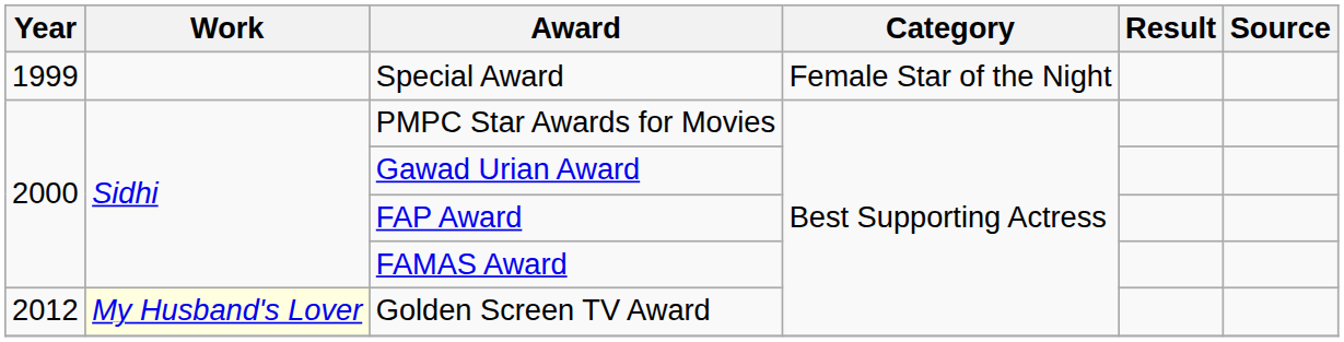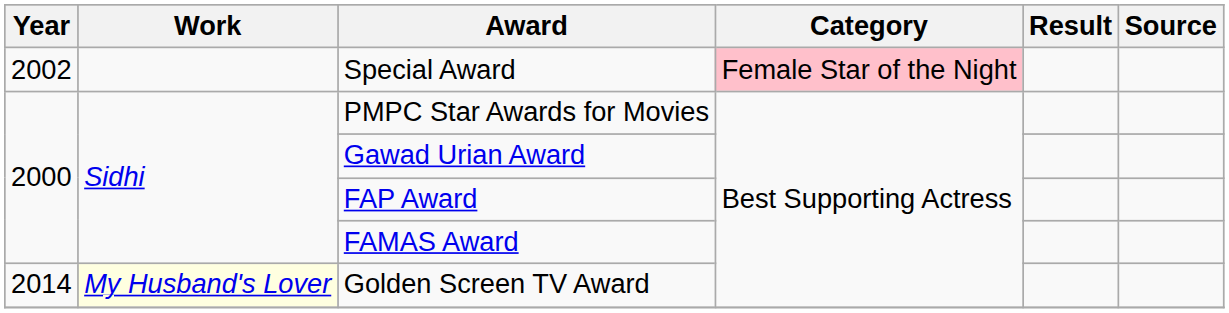 <table class="wikitable">
 <tr>
 <th>Year</th>
 <th>Work</th>
 <th>Award</th>
 <th>Category</th>
 <th>Result</th>
 <th>Source </th>
 </tr>
 <tr>
-<td>1999</td>
+<td>2002</td>
 <td></td>
 <td>Special Award</td>
-<td>Female Star of the Night</td>
+<td style="background: pink;">Female Star of the Night</td>
 <td></td>
 <td></td>
 </tr>
 <tr>
 <td rowspan="4">2000</td>
 <td rowspan="4"><em><a href='#'>Sidhi</a></em></td>
 <td>PMPC Star Awards for Movies</td>
 <td rowspan="5">Best Supporting Actress</td>
 <td></td>
 <td></td>
 </tr>
 <tr>
 <td><a href='#'>Gawad Urian Award</a></td>
 <td></td>
 <td></td>
 </tr>
 <tr>
 <td><a href='#'>FAP Award</a></td>
 <td></td>
 <td></td>
 </tr>
 <tr>
 <td><a href='#'>FAMAS Award</a></td>
 <td></td>
 <td></td>
 </tr>
 <tr>
-<td>2012</td>
+<td>2014</td>
 <td style="background: lightyellow;"><em><a href='#'>My Husband's Lover</a></em></td>
 <td>Golden Screen TV Award</td>
 <td></td>
 <td></td>
 </tr>
 <tr>
 </tr>
 </table>
